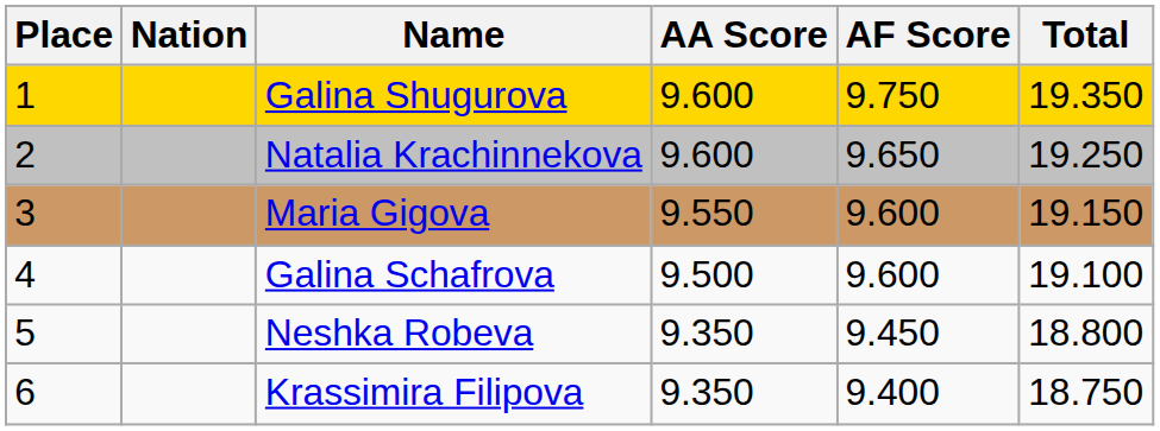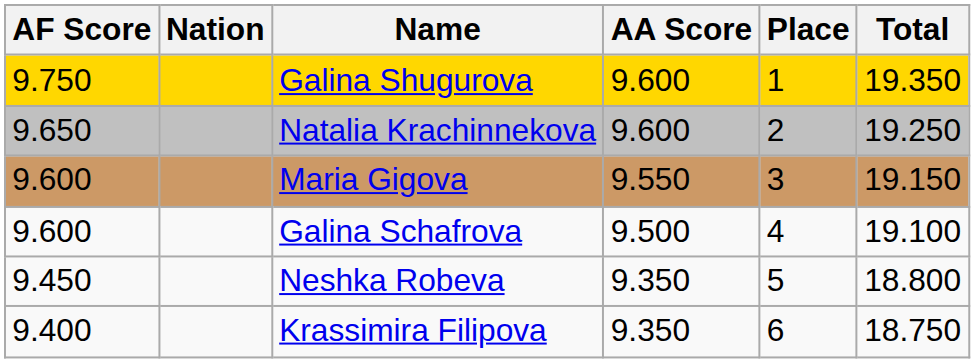 <table class="wikitable">
 <tr>
-<th>Place</th>
+<th>AF Score</th>
 <th>Nation</th>
 <th>Name</th>
 <th>AA Score</th>
-<th>AF Score</th>
+<th>Place</th>
 <th>Total</th>
 </tr>
 <tr bgcolor=gold>
-<td>1</td>
+<td>9.750</td>
 <td></td>
 <td><a href='#'>Galina Shugurova</a></td>
 <td>9.600</td>
-<td>9.750</td>
+<td>1</td>
 <td>19.350</td>
 </tr>
 <tr bgcolor=silver>
-<td>2</td>
+<td>9.650</td>
 <td></td>
 <td><a href='#'>Natalia Krachinnekova</a></td>
 <td>9.600</td>
-<td>9.650</td>
+<td>2</td>
 <td>19.250</td>
 </tr>
 <tr bgcolor=cc9966>
-<td>3</td>
+<td>9.600</td>
 <td></td>
 <td><a href='#'>Maria Gigova</a></td>
 <td>9.550</td>
-<td>9.600</td>
+<td>3</td>
 <td>19.150</td>
 </tr>
 <tr>
-<td>4</td>
+<td>9.600</td>
 <td></td>
 <td><a href='#'>Galina Schafrova</a></td>
 <td>9.500</td>
-<td>9.600</td>
+<td>4</td>
 <td>19.100</td>
 </tr>
 <tr>
-<td>5</td>
+<td>9.450</td>
 <td></td>
 <td><a href='#'>Neshka Robeva</a></td>
 <td>9.350</td>
-<td>9.450</td>
+<td>5</td>
 <td>18.800</td>
 </tr>
 <tr>
-<td>6</td>
+<td>9.400</td>
 <td></td>
 <td><a href='#'>Krassimira Filipova</a></td>
 <td>9.350</td>
-<td>9.400</td>
+<td>6</td>
 <td>18.750</td>
 </tr>
 </table>
